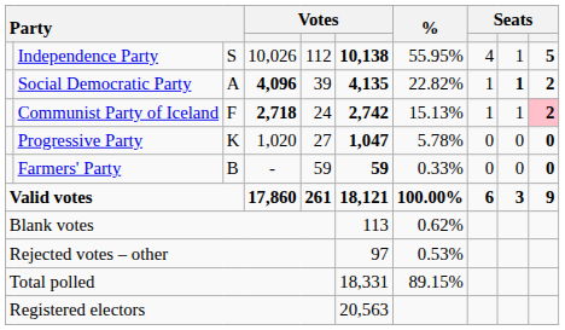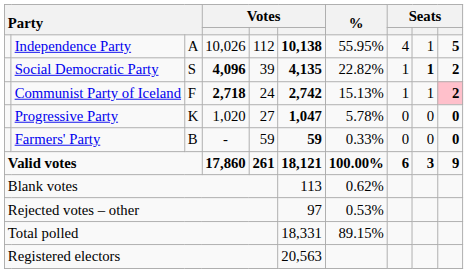 <table class="wikitable" border="1" style="text-align:right;">
 <tr>
 <th style="text-align:left;" valign=bottom rowspan=2 colspan=3>Party</th>
 <th colspan=3>Votes</th>
 <th align=center valign=bottom rowspan=2 width="50">%</th>
 <th colspan=3>Seats</th>
 </tr>
 <tr>
 <th align=center valign=bottom width="20"><small></small></th>
 <th align=center valign=bottom width="20"><small></small></th>
 <th align=center valign=bottom width="20"><small></small></th>
 <th align=center valign=bottom width="20"><small></small></th>
 <th align=center valign=bottom width="20"><small><a href='#'></a></small></th>
 <th align=center valign=bottom width="20"><small></small></th>
 </tr>
 <tr>
 <td></td>
 <td align=left><a href='#'>Independence Party</a></td>
-<td align=left>S</td>
+<td align=left>A</td>
 <td>10,026</td>
 <td>112</td>
 <td><strong>10,138</strong></td>
 <td>55.95%</td>
 <td>4</td>
 <td>1</td>
 <td><strong>5</strong></td>
 </tr>
 <tr>
 <td></td>
 <td align=left><a href='#'>Social Democratic Party</a></td>
-<td align=left>A</td>
+<td align=left>S</td>
 <td><strong>4,096</strong></td>
 <td>39</td>
 <td><strong>4,135</strong></td>
 <td>22.82%</td>
 <td>1</td>
 <td><strong>1</strong></td>
 <td><strong>2</strong></td>
 </tr>
 <tr>
 <td></td>
 <td align=left><a href='#'>Communist Party of Iceland</a></td>
 <td align=left>F</td>
 <td><strong>2,718</strong></td>
 <td>24</td>
 <td><strong>2,742</strong></td>
 <td>15.13%</td>
 <td>1</td>
 <td>1</td>
 <td style="background: pink;"><strong>2</strong></td>
 </tr>
 <tr>
 <td></td>
 <td align=left><a href='#'>Progressive Party</a></td>
 <td align=left>K</td>
 <td>1,020</td>
 <td>27</td>
 <td><strong>1,047</strong></td>
 <td>5.78%</td>
 <td>0</td>
 <td>0</td>
 <td><strong>0</strong></td>
 </tr>
 <tr>
 <td></td>
 <td align=left><a href='#'>Farmers' Party</a></td>
 <td align=left>B</td>
 <td align=center>-</td>
 <td>59</td>
 <td><strong>59</strong></td>
 <td>0.33%</td>
 <td>0</td>
 <td>0</td>
 <td><strong>0</strong></td>
 </tr>
 <tr style="font-weight:bold">
 <td align=left colspan=3>Valid votes</td>
 <td>17,860</td>
 <td>261</td>
 <td>18,121</td>
 <td>100.00%</td>
 <td>6</td>
 <td>3</td>
 <td>9</td>
 </tr>
 <tr>
 <td align=left colspan=5>Blank votes</td>
 <td>113</td>
 <td>0.62%</td>
 <td></td>
 <td></td>
 <td></td>
 </tr>
 <tr>
 <td align=left colspan=5>Rejected votes – other</td>
 <td>97</td>
 <td>0.53%</td>
 <td></td>
 <td></td>
 <td></td>
 </tr>
 <tr>
 <td align=left colspan=5>Total polled</td>
 <td>18,331</td>
 <td>89.15%</td>
 <td></td>
 <td></td>
 <td></td>
 </tr>
 <tr>
 <td align=left colspan=5>Registered electors</td>
 <td>20,563</td>
 <td></td>
 <td></td>
 <td></td>
 <td></td>
 </tr>
 </table>
